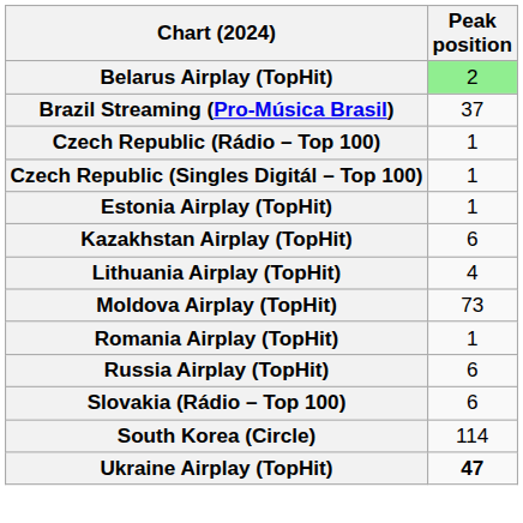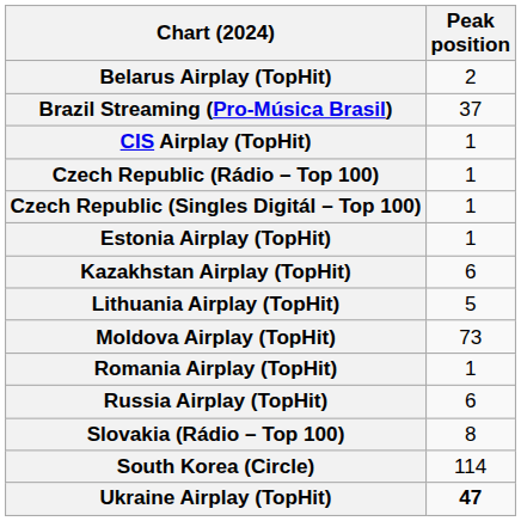 <table class="wikitable plainrowheaders sortable" style="text-align:center">
 <tr>
 <th scope="col">Chart (2024)</th>
 <th scope="col">Peak<br>position</th>
 </tr>
 <tr>
 <th scope="row">Belarus Airplay (TopHit)</th>
-<td style="background: lightgreen;">2</td>
+<td>2</td>
 </tr>
 <tr>
 <th scope="row">Brazil Streaming (<a href='#'>Pro-Música Brasil</a>)</th>
 <td>37</td>
+</tr>
+<tr>
+<th scope="row"><a href='#'>CIS</a> Airplay (TopHit)</th>
+<td>1</td>
 </tr>
 <tr>
 <th scope="row">Czech Republic (Rádio – Top 100)</th>
 <td>1</td>
 </tr>
 <tr>
 <th scope="row">Czech Republic (Singles Digitál – Top 100)</th>
 <td>1</td>
 </tr>
 <tr>
 <th scope="row">Estonia Airplay (TopHit)</th>
 <td>1</td>
 </tr>
 <tr>
 <th scope="row">Kazakhstan Airplay (TopHit)</th>
 <td>6</td>
 </tr>
 <tr>
 <th scope="row">Lithuania Airplay (TopHit)</th>
-<td>4</td>
+<td>5</td>
 </tr>
 <tr>
 <th scope="row">Moldova Airplay (TopHit)</th>
 <td>73</td>
 </tr>
 <tr>
 <th scope="row">Romania Airplay (TopHit)</th>
 <td>1</td>
 </tr>
 <tr>
 <th scope="row">Russia Airplay (TopHit)</th>
 <td>6</td>
 </tr>
 <tr>
 <th scope="row">Slovakia (Rádio – Top 100)</th>
-<td>6</td>
+<td>8</td>
 </tr>
 <tr>
 <th scope="row">South Korea (Circle)</th>
 <td>114</td>
 </tr>
 <tr>
 <th scope="row">Ukraine Airplay (TopHit)</th>
 <td><strong>47</strong></td>
 </tr>
 </table>
